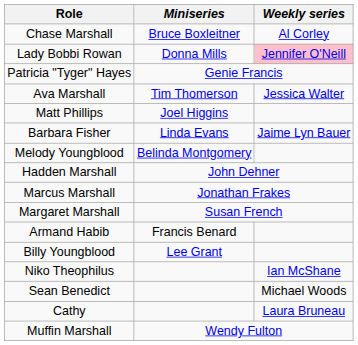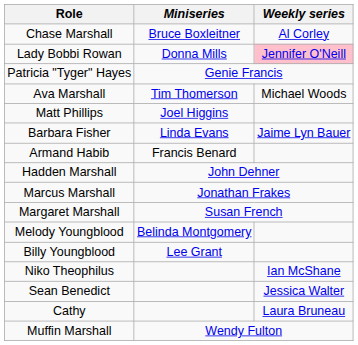 <table class="wikitable plainrowheaders" style="text-align:center;">
 <tr>
 <th>Role</th>
 <th><em>Miniseries</em></th>
 <th><em>Weekly series</em></th>
 </tr>
 <tr>
 <td>Chase Marshall</td>
 <td><a href='#'>Bruce Boxleitner</a></td>
 <td><a href='#'>Al Corley</a></td>
 </tr>
 <tr>
 <td>Lady Bobbi Rowan</td>
 <td><a href='#'>Donna Mills</a></td>
 <td style="background: pink;"><a href='#'>Jennifer O'Neill</a></td>
 </tr>
 <tr>
 <td>Patricia "Tyger" Hayes</td>
 <td colspan="2"><a href='#'>Genie Francis</a></td>
 </tr>
 <tr>
 <td>Ava Marshall</td>
 <td><a href='#'>Tim Thomerson</a></td>
-<td><a href='#'>Jessica Walter</a></td>
+<td>Michael Woods</td>
 </tr>
 <tr>
 <td>Matt Phillips</td>
 <td><a href='#'>Joel Higgins</a></td>
 <td></td>
 </tr>
 <tr>
 <td>Barbara Fisher</td>
 <td><a href='#'>Linda Evans</a></td>
 <td><a href='#'>Jaime Lyn Bauer</a></td>
 </tr>
 <tr>
-<td>Melody Youngblood</td>
-<td><a href='#'>Belinda Montgomery</a></td>
+<td>Armand Habib</td>
+<td>Francis Benard</td>
 <td></td>
 </tr>
 <tr>
 <td>Hadden Marshall</td>
 <td colspan="2"><a href='#'>John Dehner</a></td>
 </tr>
 <tr>
 <td>Marcus Marshall</td>
 <td colspan="2"><a href='#'>Jonathan Frakes</a></td>
 </tr>
 <tr>
 <td>Margaret Marshall</td>
 <td colspan="2"><a href='#'>Susan French</a></td>
 </tr>
 <tr>
-<td>Armand Habib</td>
-<td>Francis Benard</td>
+<td>Melody Youngblood</td>
+<td><a href='#'>Belinda Montgomery</a></td>
 <td></td>
 </tr>
 <tr>
 <td>Billy Youngblood</td>
 <td><a href='#'>Lee Grant</a></td>
 <td></td>
 </tr>
 <tr>
 <td>Niko Theophilus</td>
 <td></td>
 <td><a href='#'>Ian McShane</a></td>
 </tr>
 <tr>
 <td>Sean Benedict</td>
 <td></td>
-<td>Michael Woods</td>
+<td><a href='#'>Jessica Walter</a></td>
 </tr>
 <tr>
 <td>Cathy</td>
 <td></td>
 <td><a href='#'>Laura Bruneau</a></td>
 </tr>
 <tr>
 <td>Muffin Marshall</td>
 <td colspan="2"><a href='#'>Wendy Fulton</a></td>
 </tr>
 </table>
